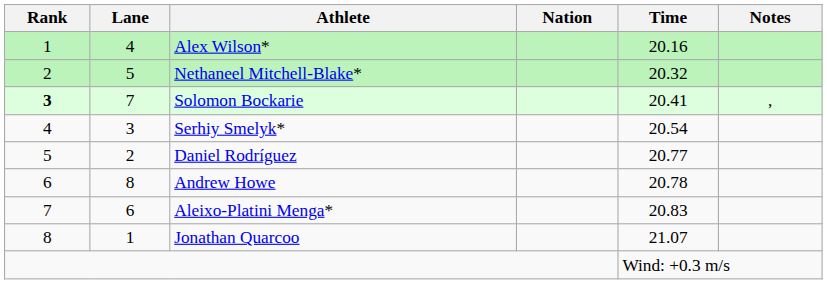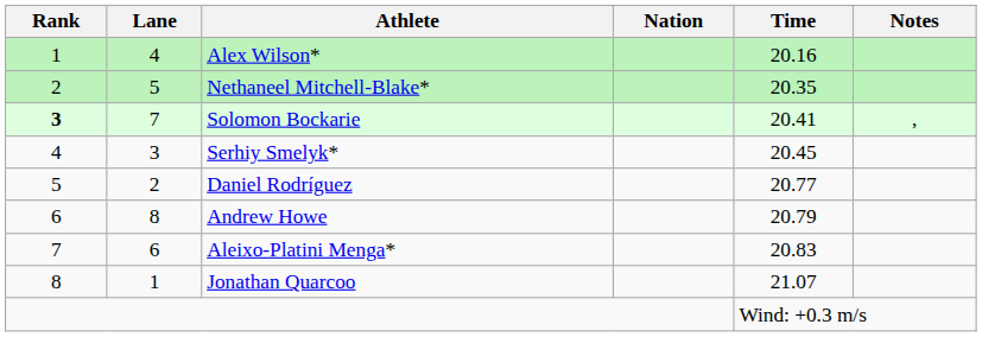 <table class="wikitable sortable" style="text-align:center;width: 60%;">
 <tr>
 <th scope="col">Rank</th>
 <th scope="col">Lane</th>
 <th scope="col">Athlete</th>
 <th scope="col">Nation</th>
 <th scope="col">Time</th>
 <th scope="col">Notes</th>
 </tr>
 <tr bgcolor=bbf3bb>
 <td>1</td>
 <td>4</td>
 <td align=left><a href='#'>Alex Wilson</a>*</td>
 <td align=left></td>
 <td>20.16</td>
 <td></td>
 </tr>
 <tr bgcolor=bbf3bb>
 <td>2</td>
 <td>5</td>
 <td align=left><a href='#'>Nethaneel Mitchell-Blake</a>*</td>
 <td align=left></td>
-<td>20.32</td>
+<td>20.35</td>
 <td></td>
 </tr>
 <tr bgcolor=ddffdd>
 <td><strong>3</strong></td>
 <td>7</td>
 <td align=left><a href='#'>Solomon Bockarie</a></td>
 <td align=left></td>
 <td>20.41</td>
 <td>, </td>
 </tr>
 <tr>
 <td>4</td>
 <td>3</td>
 <td align=left><a href='#'>Serhiy Smelyk</a>*</td>
 <td align=left></td>
-<td>20.54</td>
+<td>20.45</td>
 <td></td>
 </tr>
 <tr>
 <td>5</td>
 <td>2</td>
 <td align=left><a href='#'>Daniel Rodríguez</a></td>
 <td align=left></td>
 <td>20.77</td>
 <td></td>
 </tr>
 <tr>
 <td>6</td>
 <td>8</td>
 <td align=left><a href='#'>Andrew Howe</a></td>
 <td align=left></td>
-<td>20.78</td>
+<td>20.79</td>
 <td></td>
 </tr>
 <tr>
 <td>7</td>
 <td>6</td>
 <td align=left><a href='#'>Aleixo-Platini Menga</a>*</td>
 <td align=left></td>
 <td>20.83</td>
 <td></td>
 </tr>
 <tr>
 <td>8</td>
 <td>1</td>
 <td align=left><a href='#'>Jonathan Quarcoo</a></td>
 <td align=left></td>
 <td>21.07</td>
 <td></td>
 </tr>
 <tr class="sortbottom">
 <td colspan="4"></td>
 <td colspan="2" style="text-align:left;">Wind: +0.3 m/s</td>
 </tr>
 </table>
